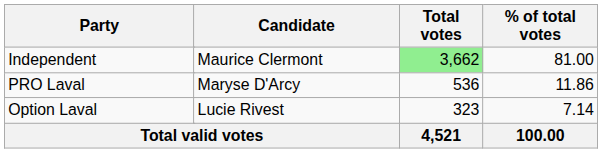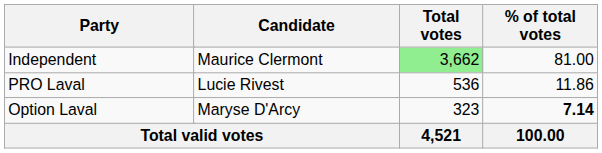 <table style="width:600px;" class="wikitable">
 <tr style="background-color:#E9E9E9">
 <th colspan="2" style="width: 200px">Party</th>
 <th colspan="1" style="width: 200px">Candidate</th>
 <th align="right">Total votes</th>
 <th align="right">% of total votes</th>
 </tr>
 <tr>
 <td colspan="2" align="left">Independent</td>
 <td align="left">Maurice Clermont</td>
 <td align="right" style="background: lightgreen;">3,662</td>
 <td align="right">81.00</td>
 </tr>
 <tr>
 <td colspan="2" align="left">PRO Laval</td>
-<td align="left">Maryse D'Arcy</td>
+<td align="left">Lucie Rivest</td>
 <td align="right">536</td>
 <td align="right">11.86</td>
 </tr>
 <tr>
 <td colspan="2" align="left">Option Laval</td>
-<td align="left">Lucie Rivest</td>
+<td align="left">Maryse D'Arcy</td>
 <td align="right">323</td>
-<td align="right">7.14</td>
+<td align="right"><strong>7.14</strong></td>
 </tr>
 <tr bgcolor="#EEEEEE">
 <th colspan="3"  align="left">Total valid votes</th>
 <th align="right">4,521</th>
 <th align="right">100.00</th>
 </tr>
 </table>
